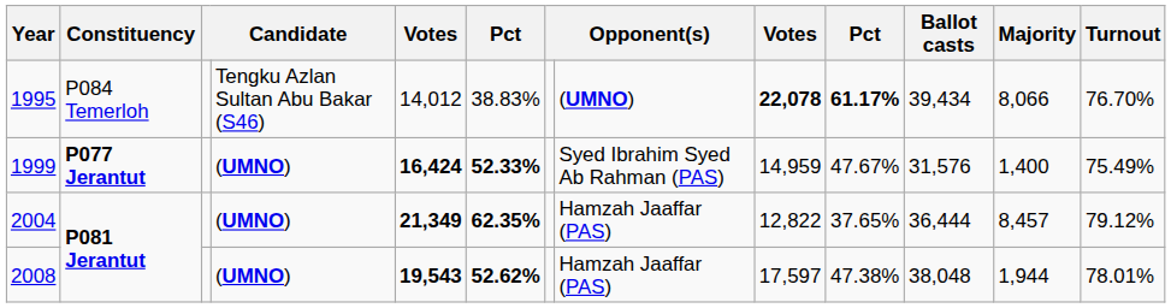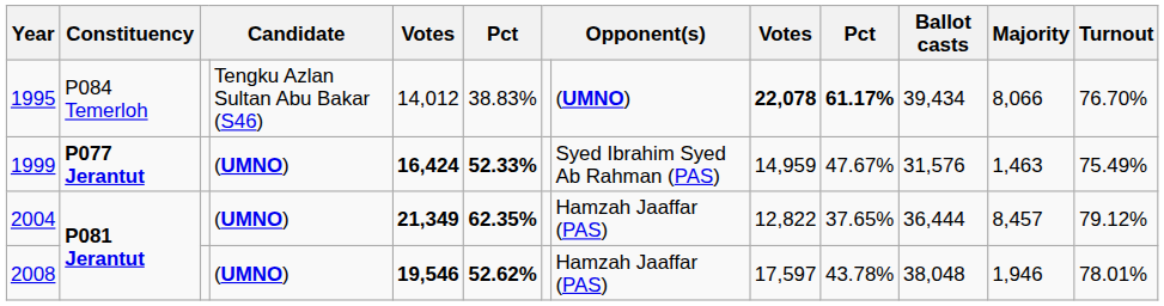 <table class="wikitable" style="margin:0.5em ; font-size:95%">
 <tr>
 <th>Year</th>
 <th>Constituency</th>
 <th colspan=2>Candidate</th>
 <th>Votes</th>
 <th>Pct</th>
 <th colspan=2>Opponent(s)</th>
 <th>Votes</th>
 <th>Pct</th>
 <th>Ballot casts</th>
 <th>Majority</th>
 <th>Turnout</th>
 </tr>
 <tr>
 <td><a href='#'>1995</a></td>
 <td>P084 <a href='#'>Temerloh</a></td>
 <td></td>
 <td>Tengku Azlan Sultan Abu Bakar (<a href='#'>S46</a>)</td>
 <td align="right">14,012</td>
 <td>38.83%</td>
 <td></td>
 <td> (<a href='#'><strong>UMNO</strong></a>)</td>
 <td align="right"><strong>22,078</strong></td>
 <td><strong>61.17%</strong></td>
 <td>39,434</td>
 <td>8,066</td>
 <td>76.70%</td>
 </tr>
 <tr>
 <td><a href='#'>1999</a></td>
 <td><strong>P077 <a href='#'>Jerantut</a></strong></td>
 <td></td>
 <td> (<a href='#'><strong>UMNO</strong></a>)</td>
 <td align="right"><strong>16,424</strong></td>
 <td><strong>52.33%</strong></td>
 <td></td>
 <td>Syed Ibrahim Syed Ab Rahman (<a href='#'>PAS</a>)</td>
 <td align="right">14,959</td>
 <td>47.67%</td>
 <td>31,576</td>
-<td>1,400</td>
+<td>1,463</td>
 <td>75.49%</td>
 </tr>
 <tr>
 <td><a href='#'>2004</a></td>
 <td rowspan=2><strong>P081 <a href='#'>Jerantut</a></strong></td>
 <td></td>
 <td> (<a href='#'><strong>UMNO</strong></a>)</td>
 <td align="right"><strong>21,349</strong></td>
 <td><strong>62.35%</strong></td>
 <td></td>
 <td>Hamzah Jaaffar (<a href='#'>PAS</a>)</td>
 <td align="right">12,822</td>
 <td>37.65%</td>
 <td>36,444</td>
 <td>8,457</td>
 <td>79.12%</td>
 </tr>
 <tr>
 <td><a href='#'>2008</a></td>
 <td></td>
 <td> (<a href='#'><strong>UMNO</strong></a>)</td>
-<td align="right"><strong>19,543</strong></td>
+<td align="right"><strong>19,546</strong></td>
 <td><strong>52.62%</strong></td>
 <td></td>
 <td>Hamzah Jaaffar (<a href='#'>PAS</a>)</td>
 <td align="right">17,597</td>
-<td>47.38%</td>
+<td>43.78%</td>
 <td>38,048</td>
-<td>1,944</td>
+<td>1,946</td>
 <td>78.01%</td>
 </tr>
 </table>
